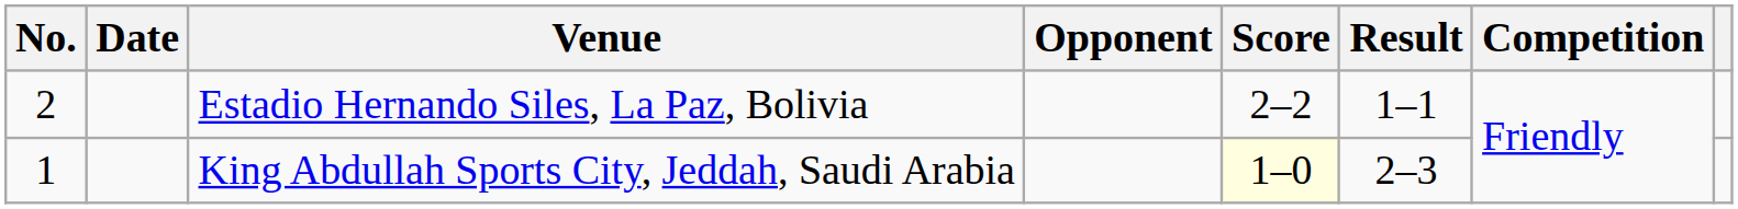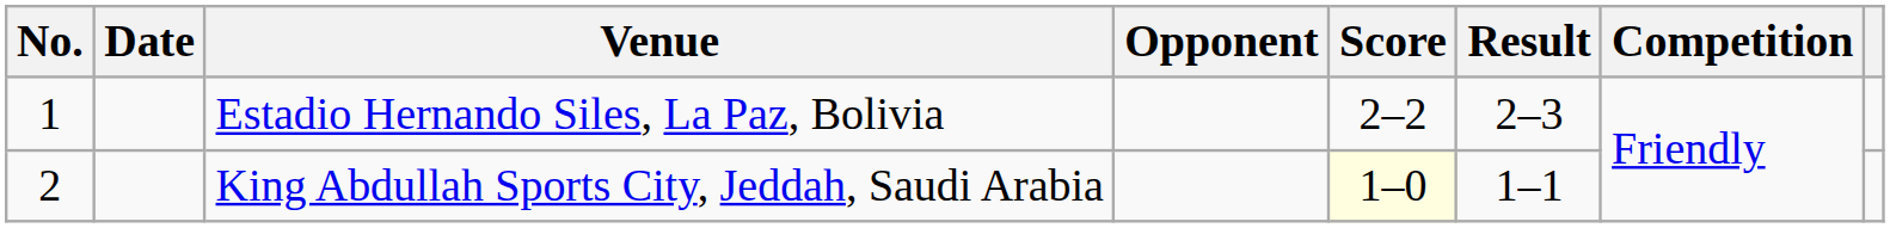 <table class="wikitable sortable">
 <tr>
 <th scope="col">No.</th>
 <th scope="col">Date</th>
 <th scope="col">Venue</th>
 <th scope="col">Opponent</th>
 <th scope="col">Score</th>
 <th scope="col">Result</th>
 <th scope="col">Competition</th>
 <th scope="col" class="unsortable"></th>
 </tr>
 <tr>
-<td align="center">2</td>
+<td align="center">1</td>
 <td></td>
 <td><a href='#'>Estadio Hernando Siles</a>, <a href='#'>La Paz</a>, Bolivia</td>
 <td></td>
 <td align="center">2–2</td>
-<td align="center">1–1</td>
+<td align="center">2–3</td>
 <td rowspan="2"><a href='#'>Friendly</a></td>
 <td></td>
 </tr>
 <tr>
-<td align="center">1</td>
+<td align="center">2</td>
 <td></td>
 <td><a href='#'>King Abdullah Sports City</a>, <a href='#'>Jeddah</a>, Saudi Arabia</td>
 <td></td>
 <td align="center" style="background: lightyellow;">1–0</td>
-<td align="center">2–3</td>
+<td align="center">1–1</td>
 <td></td>
 </tr>
 </table>
